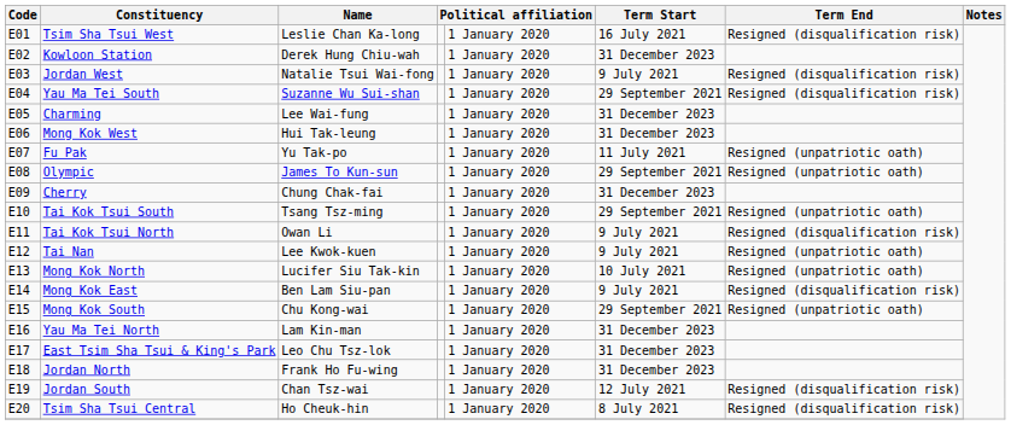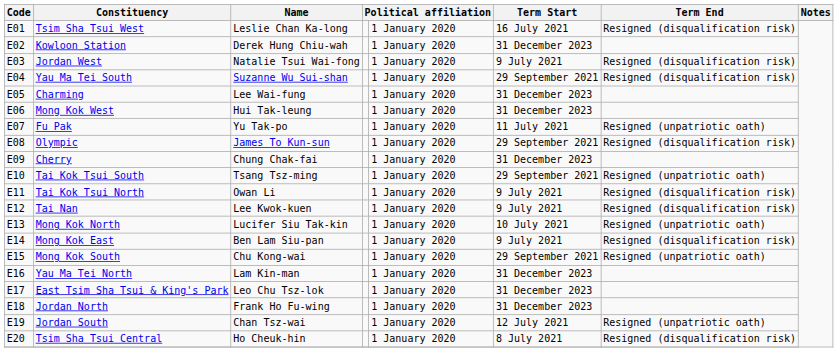 <table class="wikitable sortable" border=1>
 <tr>
 <th>Code</th>
 <th>Constituency</th>
 <th>Name</th>
 <th colspan=2>Political affiliation</th>
 <th>Term Start</th>
 <th>Term End</th>
 <th>Notes</th>
 </tr>
 <tr>
 <td>E01</td>
 <td><a href='#'>Tsim Sha Tsui West</a></td>
 <td>Leslie Chan Ka-long</td>
 <td></td>
 <td>1 January 2020</td>
 <td>16 July 2021</td>
 <td>Resigned (disqualification risk)</td>
 </tr>
 <tr>
 <td>E02</td>
 <td><a href='#'>Kowloon Station</a></td>
 <td>Derek Hung Chiu-wah</td>
 <td></td>
 <td>1 January 2020</td>
 <td>31 December 2023</td>
 <td></td>
 </tr>
 <tr>
 <td>E03</td>
 <td><a href='#'>Jordan West</a></td>
 <td>Natalie Tsui Wai-fong</td>
 <td></td>
 <td>1 January 2020</td>
 <td>9 July 2021</td>
 <td>Resigned (disqualification risk)</td>
 </tr>
 <tr>
 <td>E04</td>
 <td><a href='#'>Yau Ma Tei South</a></td>
 <td><a href='#'>Suzanne Wu Sui-shan</a></td>
 <td></td>
 <td>1 January 2020</td>
 <td>29 September 2021</td>
 <td>Resigned (disqualification risk)</td>
 </tr>
 <tr>
 <td>E05</td>
 <td><a href='#'>Charming</a></td>
 <td>Lee Wai-fung</td>
 <td></td>
 <td>1 January 2020</td>
 <td>31 December 2023</td>
 <td></td>
 </tr>
 <tr>
 <td>E06</td>
 <td><a href='#'>Mong Kok West</a></td>
 <td>Hui Tak-leung</td>
 <td></td>
 <td>1 January 2020</td>
 <td>31 December 2023</td>
 <td></td>
 </tr>
 <tr>
 <td>E07</td>
 <td><a href='#'>Fu Pak</a></td>
 <td>Yu Tak-po</td>
 <td></td>
 <td>1 January 2020</td>
 <td>11 July 2021</td>
 <td>Resigned (unpatriotic oath)</td>
 </tr>
 <tr>
 <td>E08</td>
 <td><a href='#'>Olympic</a></td>
 <td><a href='#'>James To Kun-sun</a></td>
 <td></td>
 <td>1 January 2020</td>
 <td>29 September 2021</td>
-<td>Resigned (unpatriotic oath)</td>
+<td>Resigned (disqualification risk)</td>
 </tr>
 <tr>
 <td>E09</td>
 <td><a href='#'>Cherry</a></td>
 <td>Chung Chak-fai</td>
 <td></td>
 <td>1 January 2020</td>
 <td>31 December 2023</td>
 <td></td>
 </tr>
 <tr>
 <td>E10</td>
 <td><a href='#'>Tai Kok Tsui South</a></td>
 <td>Tsang Tsz-ming</td>
 <td></td>
 <td>1 January 2020</td>
 <td>29 September 2021</td>
 <td>Resigned (unpatriotic oath)</td>
 </tr>
 <tr>
 <td>E11</td>
 <td><a href='#'>Tai Kok Tsui North</a></td>
 <td>Owan Li</td>
 <td></td>
 <td>1 January 2020</td>
 <td>9 July 2021</td>
 <td>Resigned (disqualification risk)</td>
 </tr>
 <tr>
 <td>E12</td>
 <td><a href='#'>Tai Nan</a></td>
 <td>Lee Kwok-kuen</td>
 <td></td>
 <td>1 January 2020</td>
 <td>9 July 2021</td>
-<td>Resigned (unpatriotic oath)</td>
+<td>Resigned (disqualification risk)</td>
 </tr>
 <tr>
 <td>E13</td>
 <td><a href='#'>Mong Kok North</a></td>
 <td>Lucifer Siu Tak-kin</td>
 <td></td>
 <td>1 January 2020</td>
 <td>10 July 2021</td>
 <td>Resigned (unpatriotic oath)</td>
 </tr>
 <tr>
 <td>E14</td>
 <td><a href='#'>Mong Kok East</a></td>
 <td>Ben Lam Siu-pan</td>
 <td></td>
 <td>1 January 2020</td>
 <td>9 July 2021</td>
 <td>Resigned (disqualification risk)</td>
 </tr>
 <tr>
 <td>E15</td>
 <td><a href='#'>Mong Kok South</a></td>
 <td>Chu Kong-wai</td>
 <td></td>
 <td>1 January 2020</td>
 <td>29 September 2021</td>
 <td>Resigned (unpatriotic oath)</td>
 </tr>
 <tr>
 <td>E16</td>
 <td><a href='#'>Yau Ma Tei North</a></td>
 <td>Lam Kin-man</td>
 <td></td>
 <td>1 January 2020</td>
 <td>31 December 2023</td>
 <td></td>
 </tr>
 <tr>
 <td>E17</td>
 <td><a href='#'>East Tsim Sha Tsui & King's Park</a></td>
 <td>Leo Chu Tsz-lok</td>
 <td></td>
 <td>1 January 2020</td>
 <td>31 December 2023</td>
 <td></td>
 </tr>
 <tr>
 <td>E18</td>
 <td><a href='#'>Jordan North</a></td>
 <td>Frank Ho Fu-wing</td>
 <td></td>
 <td>1 January 2020</td>
 <td>31 December 2023</td>
 <td></td>
 </tr>
 <tr>
 <td>E19</td>
 <td><a href='#'>Jordan South</a></td>
 <td>Chan Tsz-wai</td>
 <td></td>
 <td>1 January 2020</td>
 <td>12 July 2021</td>
-<td>Resigned (disqualification risk)</td>
+<td>Resigned (unpatriotic oath)</td>
 </tr>
 <tr>
 <td>E20</td>
 <td><a href='#'>Tsim Sha Tsui Central</a></td>
 <td>Ho Cheuk-hin</td>
 <td></td>
 <td>1 January 2020</td>
 <td>8 July 2021</td>
 <td>Resigned (disqualification risk)</td>
 </tr>
 <tr>
 </tr>
 </table>
